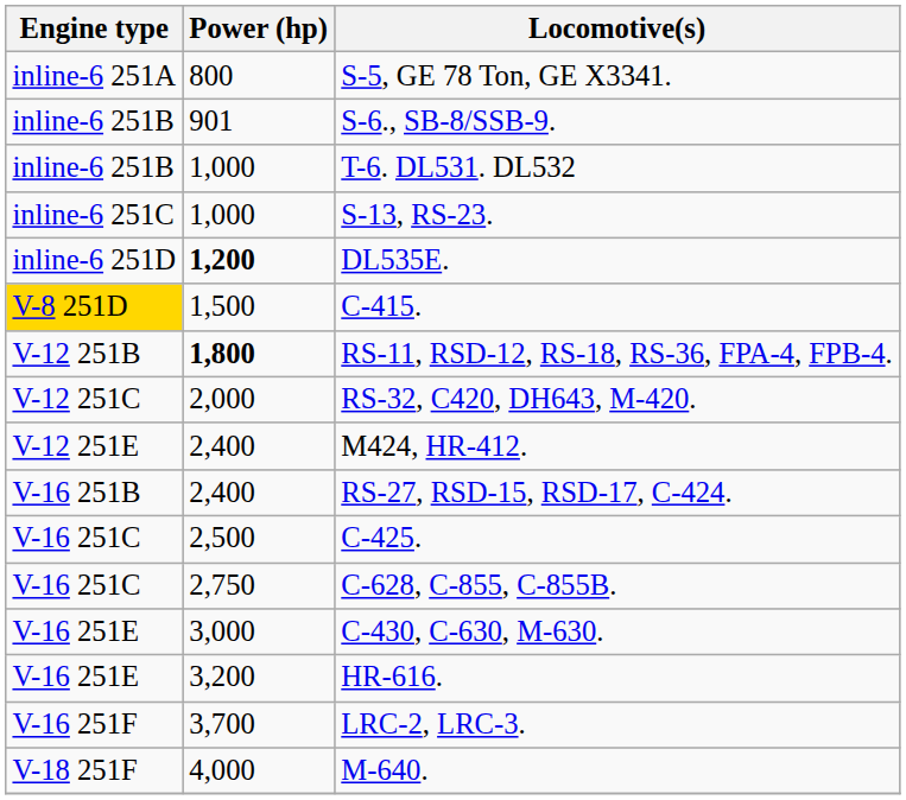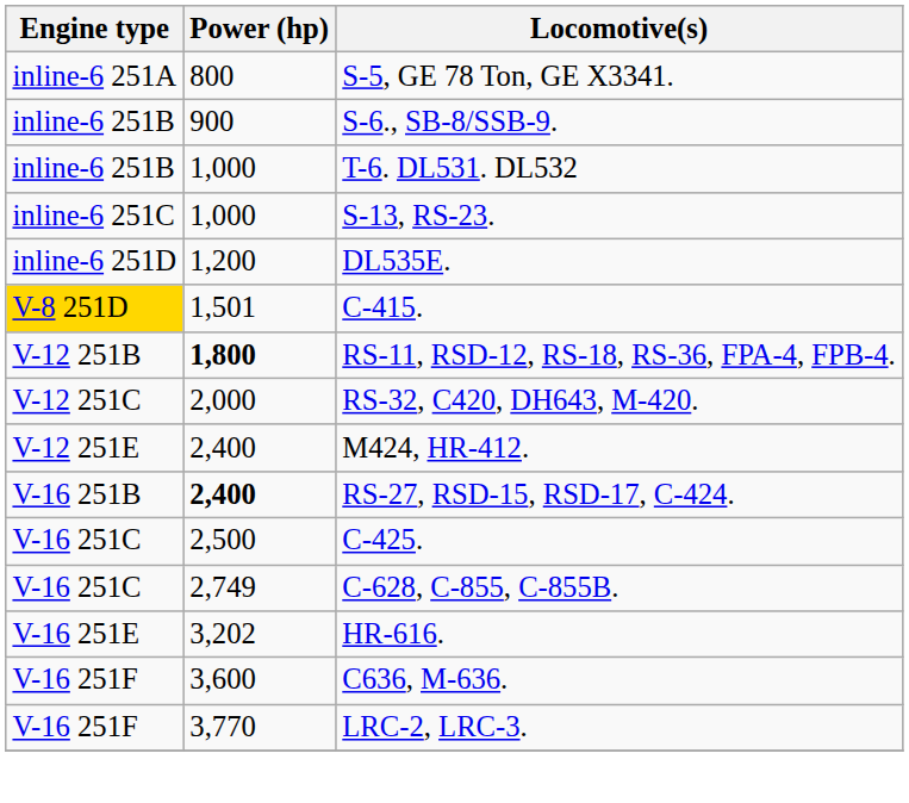 <table class="wikitable sortable">
 <tr>
 <th>Engine type</th>
 <th>Power (hp)</th>
 <th class="unsortable">Locomotive(s)</th>
 </tr>
 <tr>
 <td><a href='#'>inline-6</a> 251A</td>
 <td>800</td>
 <td><a href='#'>S-5</a>, GE 78 Ton, GE X3341.</td>
 </tr>
 <tr>
 <td><a href='#'>inline-6</a> 251B</td>
-<td>901</td>
+<td>900</td>
 <td><a href='#'>S-6</a>., <a href='#'>SB-8/SSB-9</a>.</td>
 </tr>
 <tr>
 <td><a href='#'>inline-6</a> 251B</td>
 <td>1,000</td>
 <td><a href='#'>T-6</a>. <a href='#'>DL531</a>. DL532</td>
 </tr>
 <tr>
 <td><a href='#'>inline-6</a> 251C</td>
 <td>1,000</td>
 <td><a href='#'>S-13</a>, <a href='#'>RS-23</a>.</td>
 </tr>
 <tr>
 <td><a href='#'>inline-6</a> 251D</td>
-<td><strong>1,200</strong></td>
+<td>1,200</td>
 <td><a href='#'>DL535E</a>.</td>
 </tr>
 <tr>
 <td style="background: gold;"><a href='#'>V-8</a> 251D</td>
-<td>1,500</td>
+<td>1,501</td>
 <td><a href='#'>C-415</a>.</td>
 </tr>
 <tr>
 <td><a href='#'>V-12</a> 251B</td>
 <td><strong>1,800</strong></td>
 <td><a href='#'>RS-11</a>, <a href='#'>RSD-12</a>, <a href='#'>RS-18</a>, <a href='#'>RS-36</a>, <a href='#'>FPA-4</a>, <a href='#'>FPB-4</a>.</td>
 </tr>
 <tr>
 <td><a href='#'>V-12</a> 251C</td>
 <td>2,000</td>
 <td><a href='#'>RS-32</a>, <a href='#'>C420</a>, <a href='#'>DH643</a>, <a href='#'>M-420</a>.</td>
 </tr>
 <tr>
 <td><a href='#'>V-12</a> 251E</td>
 <td>2,400</td>
 <td>M424, <a href='#'>HR-412</a>.</td>
 </tr>
 <tr>
 <td><a href='#'>V-16</a> 251B</td>
-<td>2,400</td>
+<td><strong>2,400</strong></td>
 <td><a href='#'>RS-27</a>, <a href='#'>RSD-15</a>, <a href='#'>RSD-17</a>, <a href='#'>C-424</a>.</td>
 </tr>
 <tr>
 <td><a href='#'>V-16</a> 251C</td>
 <td>2,500</td>
 <td><a href='#'>C-425</a>.</td>
 </tr>
 <tr>
 <td><a href='#'>V-16</a> 251C</td>
-<td>2,750</td>
+<td>2,749</td>
 <td><a href='#'>C-628</a>, <a href='#'>C-855</a>, <a href='#'>C-855B</a>.</td>
 </tr>
 <tr>
 <td><a href='#'>V-16</a> 251E</td>
-<td>3,000</td>
-<td><a href='#'>C-430</a>, <a href='#'>C-630</a>, <a href='#'>M-630</a>.</td>
-</tr>
-<tr>
-<td><a href='#'>V-16</a> 251E</td>
-<td>3,200</td>
+<td>3,202</td>
 <td><a href='#'>HR-616</a>.</td>
 </tr>
 <tr>
 <td><a href='#'>V-16</a> 251F</td>
-<td>3,700</td>
-<td><a href='#'>LRC-2</a>, <a href='#'>LRC-3</a>.</td>
+<td>3,600</td>
+<td><a href='#'>C636</a>, <a href='#'>M-636</a>.</td>
 </tr>
 <tr>
-<td><a href='#'>V-18</a> 251F</td>
-<td>4,000</td>
-<td><a href='#'>M-640</a>.</td>
+<td><a href='#'>V-16</a> 251F</td>
+<td>3,770</td>
+<td><a href='#'>LRC-2</a>, <a href='#'>LRC-3</a>.</td>
 </tr>
 <tr>
 </tr>
 </table>
